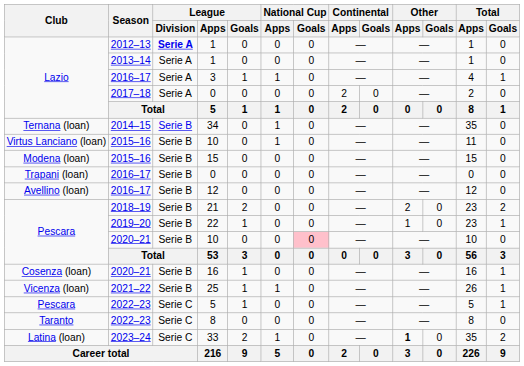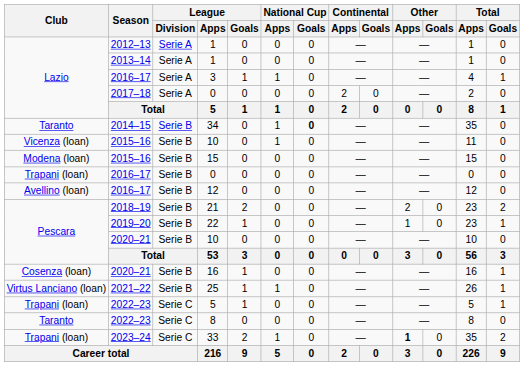 <table class="wikitable" style="text-align:center">
 <tr>
 <th rowspan="2">Club</th>
 <th rowspan="2">Season</th>
 <th colspan="3">League</th>
 <th colspan="2">National Cup</th>
 <th colspan="2">Continental</th>
 <th colspan="2">Other</th>
 <th colspan="2">Total</th>
 </tr>
 <tr>
 <th>Division</th>
 <th>Apps</th>
 <th>Goals</th>
 <th>Apps</th>
 <th>Goals</th>
 <th>Apps</th>
 <th>Goals</th>
 <th>Apps</th>
 <th>Goals</th>
 <th>Apps</th>
 <th>Goals</th>
 </tr>
 <tr>
 <td rowspan="5"><a href='#'>Lazio</a></td>
 <td><a href='#'>2012–13</a></td>
-<td><strong><a href='#'>Serie A</a></strong></td>
+<td><a href='#'>Serie A</a></td>
 <td>1</td>
 <td>0</td>
 <td>0</td>
 <td>0</td>
 <td colspan="2">—</td>
 <td colspan="2">—</td>
 <td>1</td>
 <td>0</td>
 </tr>
 <tr>
 <td><a href='#'>2013–14</a></td>
 <td>Serie A</td>
 <td>1</td>
 <td>0</td>
 <td>0</td>
 <td>0</td>
 <td colspan="2">—</td>
 <td colspan="2">—</td>
 <td>1</td>
 <td>0</td>
 </tr>
 <tr>
 <td><a href='#'>2016–17</a></td>
 <td>Serie A</td>
 <td>3</td>
 <td>1</td>
 <td>1</td>
 <td>0</td>
 <td colspan="2">—</td>
 <td colspan="2">—</td>
 <td>4</td>
 <td>1</td>
 </tr>
 <tr>
 <td><a href='#'>2017–18</a></td>
 <td>Serie A</td>
 <td>0</td>
 <td>0</td>
 <td>0</td>
 <td>0</td>
 <td>2</td>
 <td>0</td>
 <td colspan="2">—</td>
 <td>2</td>
 <td>0</td>
 </tr>
 <tr>
 <th colspan="2">Total</th>
 <th>5</th>
 <th>1</th>
 <th>1</th>
 <th>0</th>
 <th>2</th>
 <th>0</th>
 <th>0</th>
 <th>0</th>
 <th>8</th>
 <th>1</th>
 </tr>
 <tr>
-<td><a href='#'>Ternana</a> (loan)</td>
+<td><a href='#'>Taranto</a></td>
 <td><a href='#'>2014–15</a></td>
 <td><a href='#'>Serie B</a></td>
 <td>34</td>
 <td>0</td>
 <td>1</td>
-<td>0</td>
+<td><strong>0</strong></td>
 <td colspan="2">—</td>
 <td colspan="2">—</td>
 <td>35</td>
 <td>0</td>
 </tr>
 <tr>
-<td><a href='#'>Virtus Lanciano</a> (loan)</td>
+<td><a href='#'>Vicenza</a> (loan)</td>
 <td><a href='#'>2015–16</a></td>
 <td>Serie B</td>
 <td>10</td>
 <td>0</td>
 <td>1</td>
 <td>0</td>
 <td colspan="2">—</td>
 <td colspan="2">—</td>
 <td>11</td>
 <td>0</td>
 </tr>
 <tr>
 <td><a href='#'>Modena</a> (loan)</td>
 <td><a href='#'>2015–16</a></td>
 <td>Serie B</td>
 <td>15</td>
 <td>0</td>
 <td>0</td>
 <td>0</td>
 <td colspan="2">—</td>
 <td colspan="2">—</td>
 <td>15</td>
 <td>0</td>
 </tr>
 <tr>
 <td><a href='#'>Trapani</a> (loan)</td>
 <td><a href='#'>2016–17</a></td>
 <td>Serie B</td>
 <td>0</td>
 <td>0</td>
 <td>0</td>
 <td>0</td>
 <td colspan="2">—</td>
 <td colspan="2">—</td>
 <td>0</td>
 <td>0</td>
 </tr>
 <tr>
 <td><a href='#'>Avellino</a> (loan)</td>
 <td><a href='#'>2016–17</a></td>
 <td>Serie B</td>
 <td>12</td>
 <td>0</td>
 <td>0</td>
 <td>0</td>
 <td colspan="2">—</td>
 <td colspan="2">—</td>
 <td>12</td>
 <td>0</td>
 </tr>
 <tr>
 <td rowspan="4"><a href='#'>Pescara</a></td>
 <td><a href='#'>2018–19</a></td>
 <td>Serie B</td>
 <td>21</td>
 <td>2</td>
 <td>0</td>
 <td>0</td>
 <td colspan="2">—</td>
 <td>2</td>
 <td>0</td>
 <td>23</td>
 <td>2</td>
 </tr>
 <tr>
 <td><a href='#'>2019–20</a></td>
 <td>Serie B</td>
 <td>22</td>
 <td>1</td>
 <td>0</td>
 <td>0</td>
 <td colspan="2">—</td>
 <td>1</td>
 <td>0</td>
 <td>23</td>
 <td>1</td>
 </tr>
 <tr>
 <td><a href='#'>2020–21</a></td>
 <td>Serie B</td>
 <td>10</td>
 <td>0</td>
 <td>0</td>
-<td style="background: pink;">0</td>
+<td>0</td>
 <td colspan="2">—</td>
 <td colspan="2">—</td>
 <td>10</td>
 <td>0</td>
 </tr>
 <tr>
 <th colspan="2">Total</th>
 <th>53</th>
 <th>3</th>
 <th>0</th>
 <th>0</th>
 <th>0</th>
 <th>0</th>
 <th>3</th>
 <th>0</th>
 <th>56</th>
 <th>3</th>
 </tr>
 <tr>
 <td><a href='#'>Cosenza</a> (loan)</td>
 <td><a href='#'>2020–21</a></td>
 <td>Serie B</td>
 <td>16</td>
 <td>1</td>
 <td>0</td>
 <td>0</td>
 <td colspan="2">—</td>
 <td colspan="2">—</td>
 <td>16</td>
 <td>1</td>
 </tr>
 <tr>
-<td><a href='#'>Vicenza</a> (loan)</td>
+<td><a href='#'>Virtus Lanciano</a> (loan)</td>
 <td><a href='#'>2021–22</a></td>
 <td>Serie B</td>
 <td>25</td>
 <td>1</td>
 <td>1</td>
 <td>0</td>
 <td colspan="2">—</td>
 <td colspan="2">—</td>
 <td>26</td>
 <td>1</td>
 </tr>
 <tr>
-<td><a href='#'>Pescara</a></td>
+<td><a href='#'>Trapani</a> (loan)</td>
 <td><a href='#'>2022–23</a></td>
 <td>Serie C</td>
 <td>5</td>
 <td>1</td>
 <td>0</td>
 <td>0</td>
 <td colspan="2">—</td>
 <td colspan="2">—</td>
 <td>5</td>
 <td>1</td>
 </tr>
 <tr>
 <td><a href='#'>Taranto</a></td>
 <td><a href='#'>2022–23</a></td>
 <td>Serie C</td>
 <td>8</td>
 <td>0</td>
 <td>0</td>
 <td>0</td>
 <td colspan="2">—</td>
 <td colspan="2">—</td>
 <td>8</td>
 <td>0</td>
 </tr>
 <tr>
-<td><a href='#'>Latina</a> (loan)</td>
+<td><a href='#'>Trapani</a> (loan)</td>
 <td><a href='#'>2023–24</a></td>
 <td>Serie C</td>
 <td>33</td>
 <td>2</td>
 <td>1</td>
 <td>0</td>
 <td colspan="2">—</td>
 <td><strong>1</strong></td>
 <td>0</td>
 <td>35</td>
 <td>2</td>
 </tr>
 <tr>
 <th colspan="3">Career total</th>
 <th>216</th>
 <th>9</th>
 <th>5</th>
 <th>0</th>
 <th>2</th>
 <th>0</th>
 <th>3</th>
 <th>0</th>
 <th>226</th>
 <th>9</th>
 </tr>
 </table>
